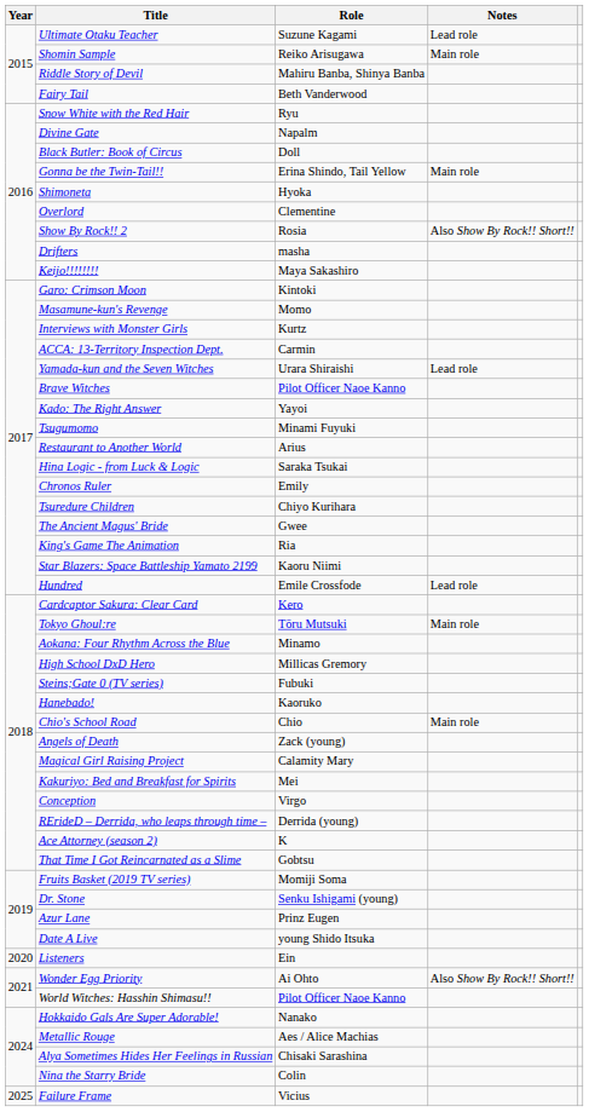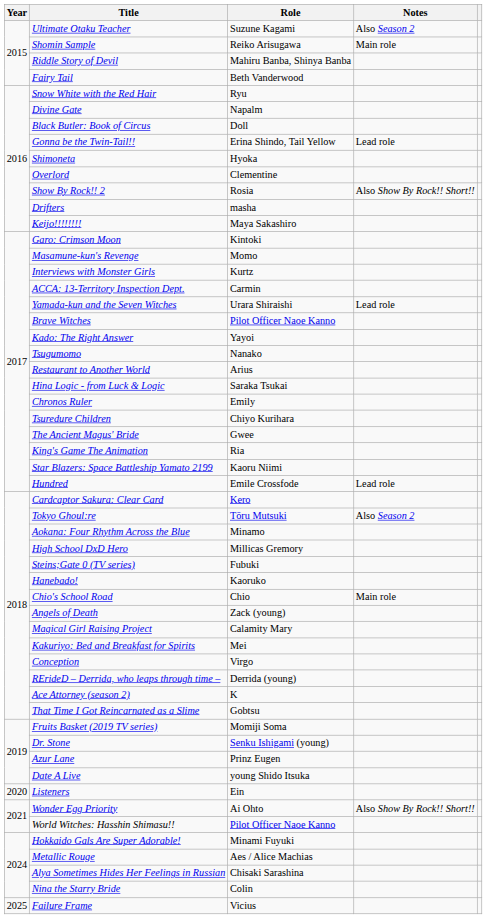 <table class="wikitable sortable plainrowheaders">
 <tr>
 <th>Year</th>
 <th>Title</th>
 <th>Role</th>
 <th class="unsortable">Notes</th>
 <th class="unsortable"></th>
 </tr>
 <tr>
 <td rowspan="4">2015</td>
 <td><em><a href='#'>Ultimate Otaku Teacher</a></em></td>
 <td>Suzune Kagami</td>
-<td>Lead role</td>
+<td>Also <em><a href='#'>Season 2</a></em></td>
 <td></td>
 </tr>
 <tr>
 <td><em><a href='#'>Shomin Sample</a></em></td>
 <td>Reiko Arisugawa</td>
 <td>Main role</td>
 <td></td>
 </tr>
 <tr>
 <td><em><a href='#'>Riddle Story of Devil</a></em></td>
 <td>Mahiru Banba, Shinya Banba</td>
 <td></td>
 <td></td>
 </tr>
 <tr>
 <td><em><a href='#'>Fairy Tail</a></em></td>
 <td>Beth Vanderwood</td>
 <td></td>
 <td></td>
 </tr>
 <tr>
 <td rowspan="9">2016</td>
 <td><em><a href='#'>Snow White with the Red Hair</a></em></td>
 <td>Ryu</td>
 <td></td>
 <td></td>
 </tr>
 <tr>
 <td><em><a href='#'>Divine Gate</a></em></td>
 <td>Napalm</td>
 <td></td>
 <td></td>
 </tr>
 <tr>
 <td><em><a href='#'>Black Butler: Book of Circus</a></em></td>
 <td>Doll</td>
 <td></td>
 <td></td>
 </tr>
 <tr>
 <td><em><a href='#'>Gonna be the Twin-Tail!!</a></em></td>
 <td>Erina Shindo, Tail Yellow</td>
-<td>Main role</td>
+<td>Lead role</td>
 <td></td>
 </tr>
 <tr>
 <td><em><a href='#'>Shimoneta</a></em></td>
 <td>Hyoka</td>
 <td></td>
 <td></td>
 </tr>
 <tr>
 <td><em><a href='#'>Overlord</a></em></td>
 <td>Clementine</td>
 <td></td>
 <td></td>
 </tr>
 <tr>
 <td><em><a href='#'>Show By Rock!! 2</a></em></td>
 <td>Rosia</td>
 <td>Also <em>Show By Rock!! Short!!</em></td>
 <td></td>
 </tr>
 <tr>
 <td><em><a href='#'>Drifters</a></em></td>
 <td>masha</td>
 <td></td>
 <td></td>
 </tr>
 <tr>
 <td><em><a href='#'>Keijo!!!!!!!!</a></em></td>
 <td>Maya Sakashiro</td>
 <td></td>
 <td></td>
 </tr>
 <tr>
 <td rowspan="16">2017</td>
 <td><em><a href='#'>Garo: Crimson Moon</a></em></td>
 <td>Kintoki</td>
 <td></td>
 <td></td>
 </tr>
 <tr>
 <td><em><a href='#'>Masamune-kun's Revenge</a></em></td>
 <td>Momo</td>
 <td></td>
 <td></td>
 </tr>
 <tr>
 <td><em><a href='#'>Interviews with Monster Girls</a></em></td>
 <td>Kurtz</td>
 <td></td>
 <td></td>
 </tr>
 <tr>
 <td><em><a href='#'>ACCA: 13-Territory Inspection Dept.</a></em></td>
 <td>Carmin</td>
 <td></td>
 <td></td>
 </tr>
 <tr>
 <td><em><a href='#'>Yamada-kun and the Seven Witches</a></em></td>
 <td>Urara Shiraishi</td>
 <td>Lead role</td>
 <td></td>
 </tr>
 <tr>
 <td><em><a href='#'>Brave Witches</a></em></td>
 <td><a href='#'>Pilot Officer Naoe Kanno</a></td>
 <td></td>
 <td></td>
 </tr>
 <tr>
 <td><em><a href='#'>Kado: The Right Answer</a></em></td>
 <td>Yayoi</td>
 <td></td>
 <td></td>
 </tr>
 <tr>
 <td><em><a href='#'>Tsugumomo</a></em></td>
-<td>Minami Fuyuki</td>
+<td>Nanako</td>
 <td></td>
 <td></td>
 </tr>
 <tr>
 <td><em><a href='#'>Restaurant to Another World</a></em></td>
 <td>Arius</td>
 <td></td>
 <td></td>
 </tr>
 <tr>
 <td><em><a href='#'>Hina Logic - from Luck & Logic</a></em></td>
 <td>Saraka Tsukai</td>
 <td></td>
 <td></td>
 </tr>
 <tr>
 <td><em><a href='#'>Chronos Ruler</a></em></td>
 <td>Emily</td>
 <td></td>
 <td></td>
 </tr>
 <tr>
 <td><em><a href='#'>Tsuredure Children</a></em></td>
 <td>Chiyo Kurihara</td>
 <td></td>
 <td></td>
 </tr>
 <tr>
 <td><em><a href='#'>The Ancient Magus' Bride</a></em></td>
 <td>Gwee</td>
 <td></td>
 <td></td>
 </tr>
 <tr>
 <td><em><a href='#'>King's Game The Animation</a></em></td>
 <td>Ria</td>
 <td></td>
 <td></td>
 </tr>
 <tr>
 <td><em><a href='#'>Star Blazers: Space Battleship Yamato 2199</a></em></td>
 <td>Kaoru Niimi</td>
 <td></td>
 <td></td>
 </tr>
 <tr>
 <td><em><a href='#'>Hundred</a></em></td>
 <td>Emile Crossfode</td>
 <td>Lead role</td>
 <td></td>
 </tr>
 <tr>
 <td rowspan="14">2018</td>
 <td><em><a href='#'>Cardcaptor Sakura: Clear Card</a></em></td>
 <td><a href='#'>Kero</a></td>
 <td></td>
 <td></td>
 </tr>
 <tr>
 <td><em><a href='#'>Tokyo Ghoul:re</a></em></td>
 <td><a href='#'>Tōru Mutsuki</a></td>
-<td>Main role</td>
+<td>Also <em><a href='#'>Season 2</a></em></td>
 <td></td>
 </tr>
 <tr>
 <td><em><a href='#'>Aokana: Four Rhythm Across the Blue</a></em></td>
 <td>Minamo</td>
 <td></td>
 <td></td>
 </tr>
 <tr>
 <td><em><a href='#'>High School DxD Hero</a></em></td>
 <td>Millicas Gremory</td>
 <td></td>
 <td></td>
 </tr>
 <tr>
 <td><em><a href='#'>Steins;Gate 0 (TV series)</a></em></td>
 <td>Fubuki</td>
 <td></td>
 <td></td>
 </tr>
 <tr>
 <td><em><a href='#'>Hanebado!</a></em></td>
 <td>Kaoruko</td>
 <td></td>
 <td></td>
 </tr>
 <tr>
 <td><em><a href='#'>Chio's School Road</a></em></td>
 <td>Chio</td>
 <td>Main role</td>
 <td></td>
 </tr>
 <tr>
 <td><em><a href='#'>Angels of Death</a></em></td>
 <td>Zack (young)</td>
 <td></td>
 <td></td>
 </tr>
 <tr>
 <td><em><a href='#'>Magical Girl Raising Project</a></em></td>
 <td>Calamity Mary</td>
 <td></td>
 <td></td>
 </tr>
 <tr>
 <td><em><a href='#'>Kakuriyo: Bed and Breakfast for Spirits</a></em></td>
 <td>Mei</td>
 <td></td>
 <td></td>
 </tr>
 <tr>
 <td><em><a href='#'>Conception</a></em></td>
 <td>Virgo</td>
 <td></td>
 <td></td>
 </tr>
 <tr>
 <td><em><a href='#'>RErideD – Derrida, who leaps through time –</a></em></td>
 <td>Derrida (young)</td>
 <td></td>
 <td></td>
 </tr>
 <tr>
 <td><em><a href='#'>Ace Attorney (season 2)</a></em></td>
 <td>K</td>
 <td></td>
 <td></td>
 </tr>
 <tr>
 <td><em><a href='#'>That Time I Got Reincarnated as a Slime</a></em></td>
 <td>Gobtsu</td>
 <td></td>
 <td></td>
 </tr>
 <tr>
 <td rowspan="4">2019</td>
 <td><em><a href='#'>Fruits Basket (2019 TV series)</a></em></td>
 <td>Momiji Soma</td>
 <td></td>
 <td></td>
 </tr>
 <tr>
 <td><em><a href='#'>Dr. Stone</a></em></td>
 <td><a href='#'>Senku Ishigami</a> (young)</td>
 <td></td>
 <td></td>
 </tr>
 <tr>
 <td><em><a href='#'>Azur Lane</a></em></td>
 <td>Prinz Eugen</td>
 <td></td>
 <td></td>
 </tr>
 <tr>
 <td><em><a href='#'>Date A Live</a></em></td>
 <td>young Shido Itsuka</td>
 <td></td>
 <td></td>
 </tr>
 <tr>
 <td rowspan="1">2020</td>
 <td><em><a href='#'>Listeners</a></em></td>
 <td>Ein</td>
 <td></td>
 <td></td>
 </tr>
 <tr>
 <td rowspan="2">2021</td>
 <td><em><a href='#'>Wonder Egg Priority</a></em></td>
 <td>Ai Ohto</td>
 <td>Also <em>Show By Rock!! Short!!</em></td>
 <td></td>
 </tr>
 <tr>
 <td><em>World Witches: Hasshin Shimasu!!</em></td>
 <td><a href='#'>Pilot Officer Naoe Kanno</a></td>
 <td></td>
 <td></td>
 </tr>
 <tr>
 <td rowspan="4">2024</td>
 <td><em><a href='#'>Hokkaido Gals Are Super Adorable!</a></em></td>
-<td>Nanako</td>
+<td>Minami Fuyuki</td>
 <td></td>
 <td></td>
 </tr>
 <tr>
 <td><em><a href='#'>Metallic Rouge</a></em></td>
 <td>Aes / Alice Machias</td>
 <td></td>
 <td></td>
 </tr>
 <tr>
 <td><em><a href='#'>Alya Sometimes Hides Her Feelings in Russian</a></em></td>
 <td>Chisaki Sarashina</td>
 <td></td>
 <td></td>
 </tr>
 <tr>
 <td><em><a href='#'>Nina the Starry Bride</a></em></td>
 <td>Colin</td>
 <td></td>
 <td></td>
 </tr>
 <tr>
 <td>2025</td>
 <td><em><a href='#'>Failure Frame</a></em></td>
 <td>Vicius</td>
 <td></td>
 <td></td>
 </tr>
 </table>
